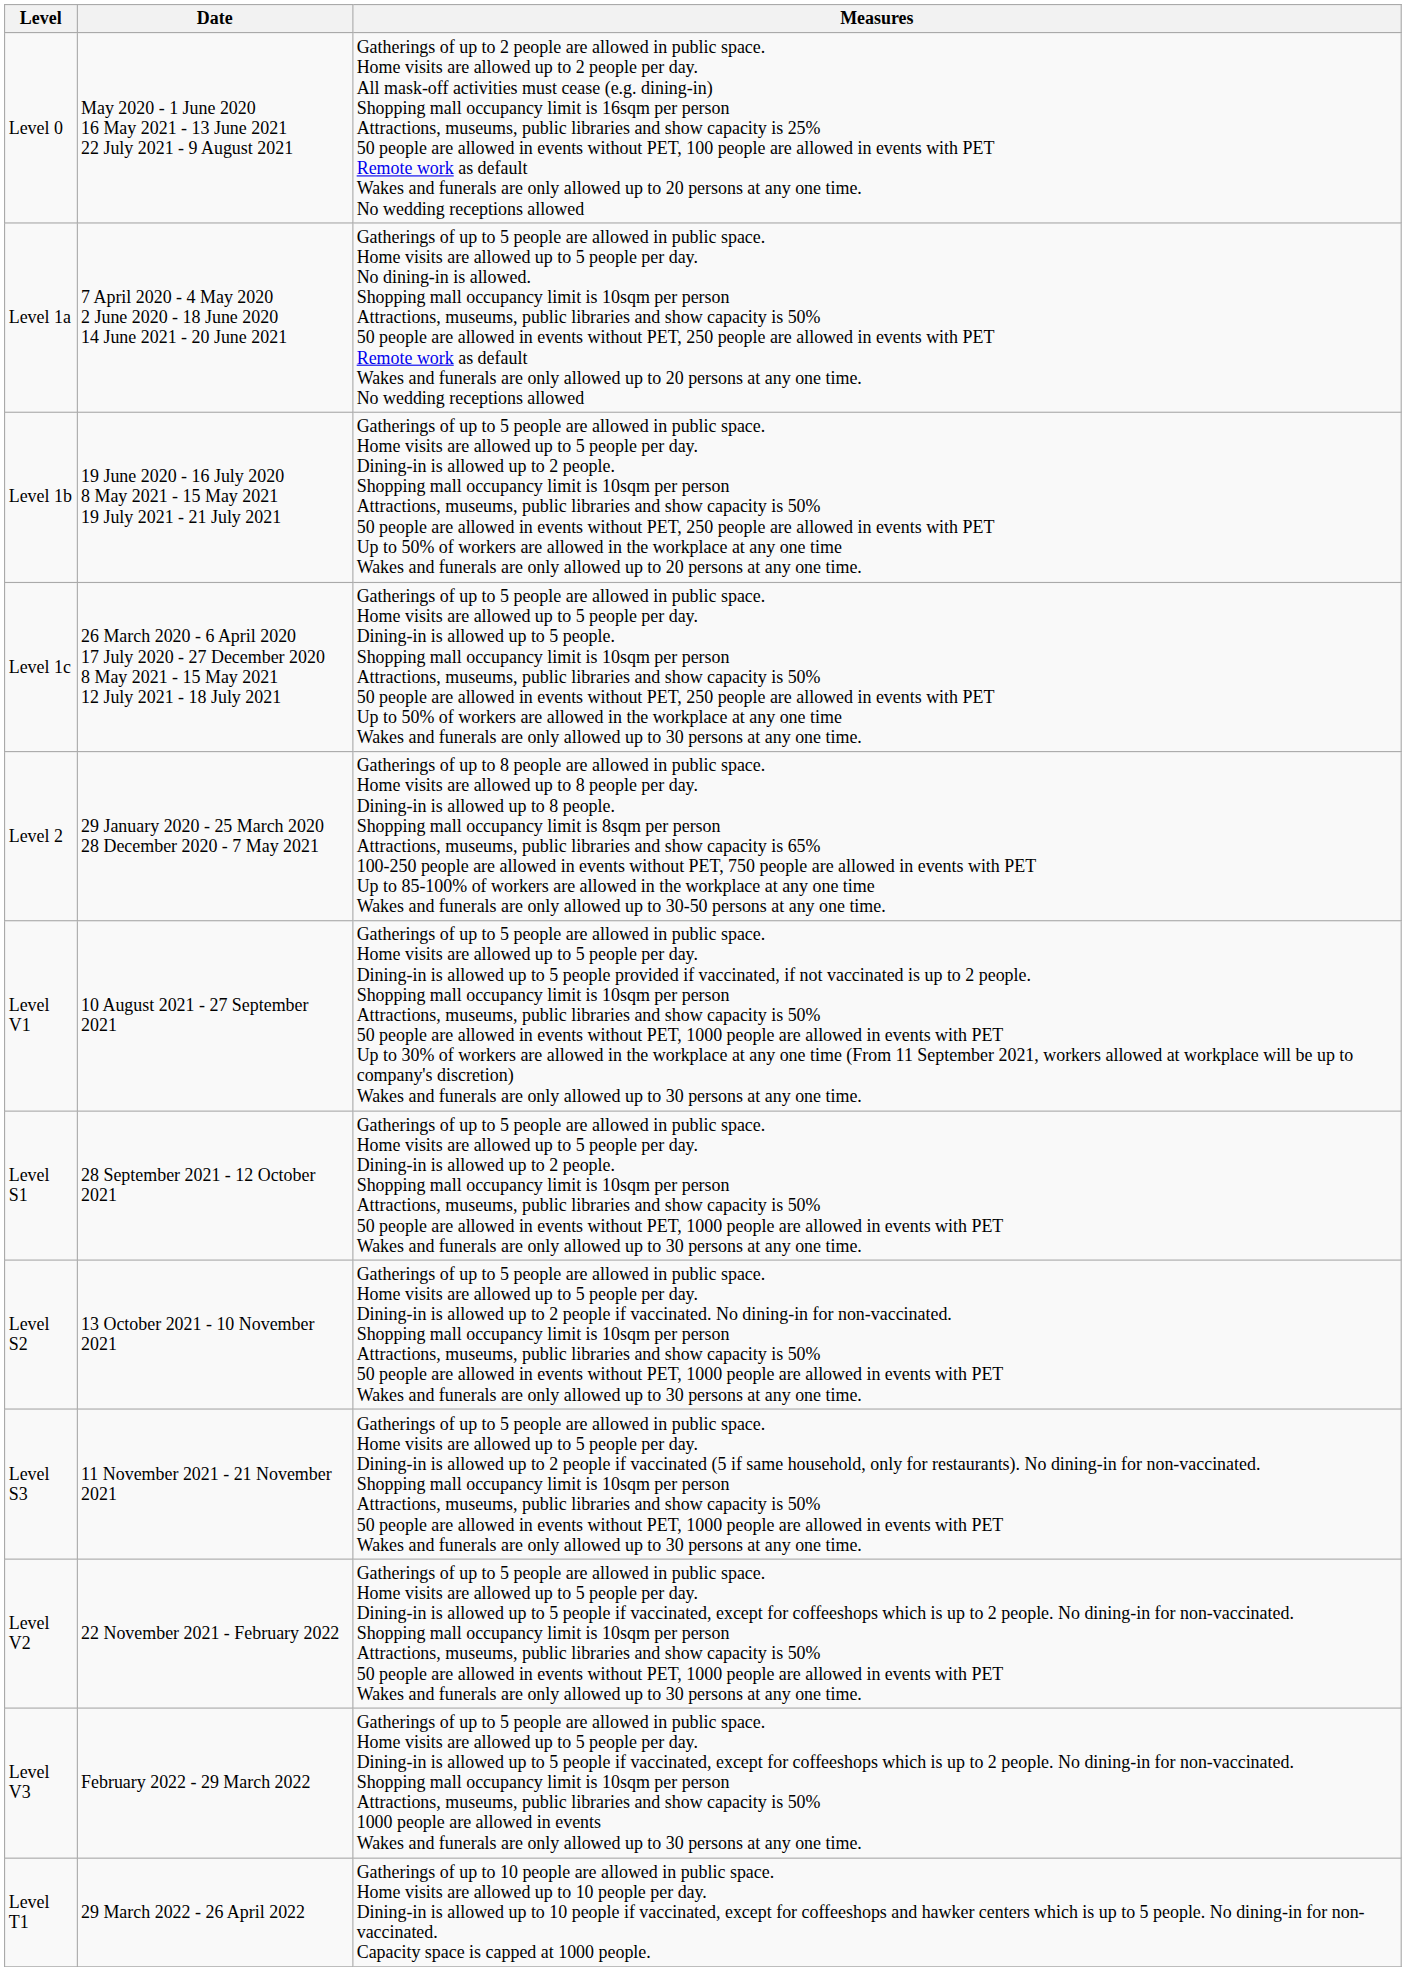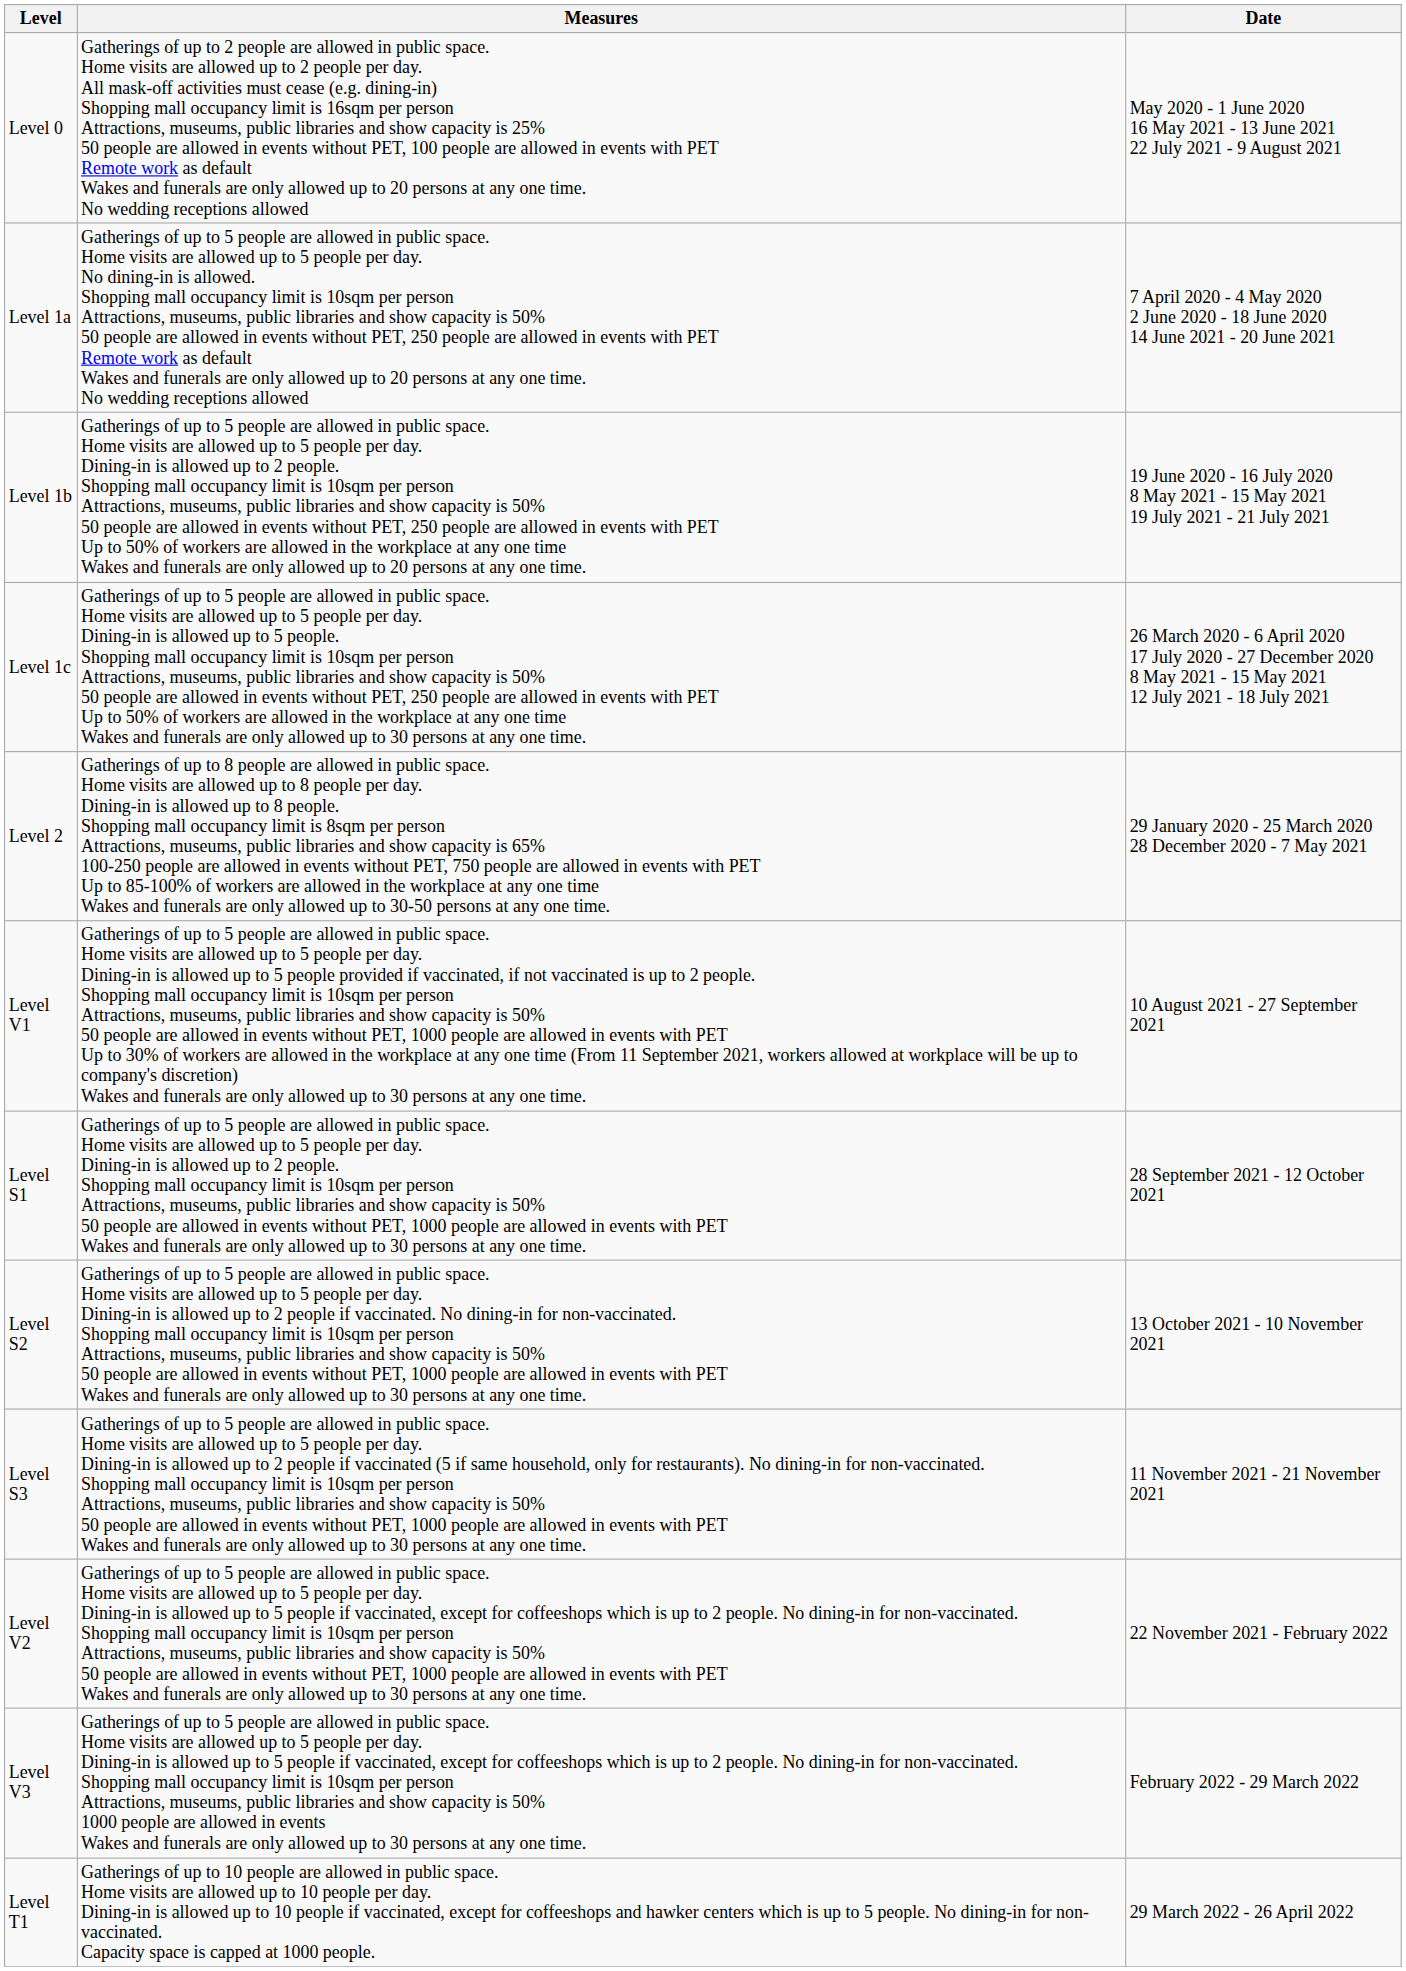 <table class="wikitable">
 <tr>
 <th>Level</th>
+<th>Measures</th>
 <th>Date</th>
-<th>Measures</th>
 </tr>
 <tr>
 <td>Level 0</td>
+<td>Gatherings of up to 2 people are allowed in public space.<br>Home visits are allowed up to 2 people per day.<br>All mask-off activities must cease (e.g. dining-in)<br>Shopping mall occupancy limit is 16sqm per person<br>Attractions, museums, public libraries and show capacity is 25%<br>50 people are allowed in events without PET, 100 people are allowed in events with PET<br><a href='#'>Remote work</a> as default<br>Wakes and funerals are only allowed up to 20 persons at any one time.<br>No wedding receptions allowed</td>
 <td>May 2020 - 1 June 2020<br>16 May 2021 - 13 June 2021<br>22 July 2021 - 9 August 2021</td>
-<td>Gatherings of up to 2 people are allowed in public space.<br>Home visits are allowed up to 2 people per day.<br>All mask-off activities must cease (e.g. dining-in)<br>Shopping mall occupancy limit is 16sqm per person<br>Attractions, museums, public libraries and show capacity is 25%<br>50 people are allowed in events without PET, 100 people are allowed in events with PET<br><a href='#'>Remote work</a> as default<br>Wakes and funerals are only allowed up to 20 persons at any one time.<br>No wedding receptions allowed</td>
 </tr>
 <tr>
 <td>Level 1a</td>
+<td>Gatherings of up to 5 people are allowed in public space.<br>Home visits are allowed up to 5 people per day.<br>No dining-in is allowed.<br>Shopping mall occupancy limit is 10sqm per person<br>Attractions, museums, public libraries and show capacity is 50%<br>50 people are allowed in events without PET, 250 people are allowed in events with PET<br><a href='#'>Remote work</a> as default<br>Wakes and funerals are only allowed up to 20 persons at any one time.<br>No wedding receptions allowed</td>
 <td>7 April 2020 - 4 May 2020<br>2 June 2020 - 18 June 2020<br>14 June 2021 - 20 June 2021</td>
-<td>Gatherings of up to 5 people are allowed in public space.<br>Home visits are allowed up to 5 people per day.<br>No dining-in is allowed.<br>Shopping mall occupancy limit is 10sqm per person<br>Attractions, museums, public libraries and show capacity is 50%<br>50 people are allowed in events without PET, 250 people are allowed in events with PET<br><a href='#'>Remote work</a> as default<br>Wakes and funerals are only allowed up to 20 persons at any one time.<br>No wedding receptions allowed</td>
 </tr>
 <tr>
 <td>Level 1b</td>
+<td>Gatherings of up to 5 people are allowed in public space.<br>Home visits are allowed up to 5 people per day.<br>Dining-in is allowed up to 2 people.<br>Shopping mall occupancy limit is 10sqm per person<br>Attractions, museums, public libraries and show capacity is 50%<br>50 people are allowed in events without PET, 250 people are allowed in events with PET<br>Up to 50% of workers are allowed in the workplace at any one time<br>Wakes and funerals are only allowed up to 20 persons at any one time.</td>
 <td>19 June 2020 - 16 July 2020<br>8 May 2021 - 15 May 2021<br>19 July 2021 - 21 July 2021</td>
-<td>Gatherings of up to 5 people are allowed in public space.<br>Home visits are allowed up to 5 people per day.<br>Dining-in is allowed up to 2 people.<br>Shopping mall occupancy limit is 10sqm per person<br>Attractions, museums, public libraries and show capacity is 50%<br>50 people are allowed in events without PET, 250 people are allowed in events with PET<br>Up to 50% of workers are allowed in the workplace at any one time<br>Wakes and funerals are only allowed up to 20 persons at any one time.</td>
 </tr>
 <tr>
 <td>Level 1c</td>
+<td>Gatherings of up to 5 people are allowed in public space.<br>Home visits are allowed up to 5 people per day.<br>Dining-in is allowed up to 5 people.<br>Shopping mall occupancy limit is 10sqm per person<br>Attractions, museums, public libraries and show capacity is 50%<br>50 people are allowed in events without PET, 250 people are allowed in events with PET<br>Up to 50% of workers are allowed in the workplace at any one time<br>Wakes and funerals are only allowed up to 30 persons at any one time.</td>
 <td>26 March 2020 - 6 April 2020<br>17 July 2020 - 27 December 2020<br>8 May 2021 - 15 May 2021<br>12 July 2021 - 18 July 2021</td>
-<td>Gatherings of up to 5 people are allowed in public space.<br>Home visits are allowed up to 5 people per day.<br>Dining-in is allowed up to 5 people.<br>Shopping mall occupancy limit is 10sqm per person<br>Attractions, museums, public libraries and show capacity is 50%<br>50 people are allowed in events without PET, 250 people are allowed in events with PET<br>Up to 50% of workers are allowed in the workplace at any one time<br>Wakes and funerals are only allowed up to 30 persons at any one time.</td>
 </tr>
 <tr>
 <td>Level 2</td>
+<td>Gatherings of up to 8 people are allowed in public space.<br>Home visits are allowed up to 8 people per day.<br>Dining-in is allowed up to 8 people.<br>Shopping mall occupancy limit is 8sqm per person<br>Attractions, museums, public libraries and show capacity is 65%<br>100-250 people are allowed in events without PET, 750 people are allowed in events with PET<br>Up to 85-100% of workers are allowed in the workplace at any one time<br>Wakes and funerals are only allowed up to 30-50 persons at any one time.</td>
 <td>29 January 2020 - 25 March 2020<br>28 December 2020 - 7 May 2021</td>
-<td>Gatherings of up to 8 people are allowed in public space.<br>Home visits are allowed up to 8 people per day.<br>Dining-in is allowed up to 8 people.<br>Shopping mall occupancy limit is 8sqm per person<br>Attractions, museums, public libraries and show capacity is 65%<br>100-250 people are allowed in events without PET, 750 people are allowed in events with PET<br>Up to 85-100% of workers are allowed in the workplace at any one time<br>Wakes and funerals are only allowed up to 30-50 persons at any one time.</td>
 </tr>
 <tr>
 <td>Level V1</td>
+<td>Gatherings of up to 5 people are allowed in public space.<br>Home visits are allowed up to 5 people per day.<br>Dining-in is allowed up to 5 people provided if vaccinated, if not vaccinated is up to 2 people.<br>Shopping mall occupancy limit is 10sqm per person<br>Attractions, museums, public libraries and show capacity is 50%<br>50 people are allowed in events without PET, 1000 people are allowed in events with PET<br>Up to 30% of workers are allowed in the workplace at any one time (From 11 September 2021, workers allowed at workplace will be up to company's discretion)<br>Wakes and funerals are only allowed up to 30 persons at any one time.</td>
 <td>10 August 2021 - 27 September 2021</td>
-<td>Gatherings of up to 5 people are allowed in public space.<br>Home visits are allowed up to 5 people per day.<br>Dining-in is allowed up to 5 people provided if vaccinated, if not vaccinated is up to 2 people.<br>Shopping mall occupancy limit is 10sqm per person<br>Attractions, museums, public libraries and show capacity is 50%<br>50 people are allowed in events without PET, 1000 people are allowed in events with PET<br>Up to 30% of workers are allowed in the workplace at any one time (From 11 September 2021, workers allowed at workplace will be up to company's discretion)<br>Wakes and funerals are only allowed up to 30 persons at any one time.</td>
 </tr>
 <tr>
 <td>Level S1</td>
+<td>Gatherings of up to 5 people are allowed in public space.<br>Home visits are allowed up to 5 people per day.<br>Dining-in is allowed up to 2 people.<br>Shopping mall occupancy limit is 10sqm per person<br>Attractions, museums, public libraries and show capacity is 50%<br>50 people are allowed in events without PET, 1000 people are allowed in events with PET<br>Wakes and funerals are only allowed up to 30 persons at any one time.</td>
 <td>28 September 2021 - 12 October 2021</td>
-<td>Gatherings of up to 5 people are allowed in public space.<br>Home visits are allowed up to 5 people per day.<br>Dining-in is allowed up to 2 people.<br>Shopping mall occupancy limit is 10sqm per person<br>Attractions, museums, public libraries and show capacity is 50%<br>50 people are allowed in events without PET, 1000 people are allowed in events with PET<br>Wakes and funerals are only allowed up to 30 persons at any one time.</td>
 </tr>
 <tr>
 <td>Level S2</td>
+<td>Gatherings of up to 5 people are allowed in public space.<br>Home visits are allowed up to 5 people per day.<br>Dining-in is allowed up to 2 people if vaccinated. No dining-in for non-vaccinated.<br>Shopping mall occupancy limit is 10sqm per person<br>Attractions, museums, public libraries and show capacity is 50%<br>50 people are allowed in events without PET, 1000 people are allowed in events with PET<br>Wakes and funerals are only allowed up to 30 persons at any one time.</td>
 <td>13 October 2021 - 10 November 2021</td>
-<td>Gatherings of up to 5 people are allowed in public space.<br>Home visits are allowed up to 5 people per day.<br>Dining-in is allowed up to 2 people if vaccinated. No dining-in for non-vaccinated.<br>Shopping mall occupancy limit is 10sqm per person<br>Attractions, museums, public libraries and show capacity is 50%<br>50 people are allowed in events without PET, 1000 people are allowed in events with PET<br>Wakes and funerals are only allowed up to 30 persons at any one time.</td>
 </tr>
 <tr>
 <td>Level S3</td>
+<td>Gatherings of up to 5 people are allowed in public space.<br>Home visits are allowed up to 5 people per day.<br>Dining-in is allowed up to 2 people if vaccinated (5 if same household, only for restaurants). No dining-in for non-vaccinated.<br>Shopping mall occupancy limit is 10sqm per person<br>Attractions, museums, public libraries and show capacity is 50%<br>50 people are allowed in events without PET, 1000 people are allowed in events with PET<br>Wakes and funerals are only allowed up to 30 persons at any one time.</td>
 <td>11 November 2021 - 21 November 2021</td>
-<td>Gatherings of up to 5 people are allowed in public space.<br>Home visits are allowed up to 5 people per day.<br>Dining-in is allowed up to 2 people if vaccinated (5 if same household, only for restaurants). No dining-in for non-vaccinated.<br>Shopping mall occupancy limit is 10sqm per person<br>Attractions, museums, public libraries and show capacity is 50%<br>50 people are allowed in events without PET, 1000 people are allowed in events with PET<br>Wakes and funerals are only allowed up to 30 persons at any one time.</td>
 </tr>
 <tr>
 <td>Level V2</td>
+<td>Gatherings of up to 5 people are allowed in public space.<br>Home visits are allowed up to 5 people per day.<br>Dining-in is allowed up to 5 people if vaccinated, except for coffeeshops which is up to 2 people. No dining-in for non-vaccinated.<br>Shopping mall occupancy limit is 10sqm per person<br>Attractions, museums, public libraries and show capacity is 50%<br>50 people are allowed in events without PET, 1000 people are allowed in events with PET<br>Wakes and funerals are only allowed up to 30 persons at any one time.</td>
 <td>22 November 2021 - February 2022</td>
-<td>Gatherings of up to 5 people are allowed in public space.<br>Home visits are allowed up to 5 people per day.<br>Dining-in is allowed up to 5 people if vaccinated, except for coffeeshops which is up to 2 people. No dining-in for non-vaccinated.<br>Shopping mall occupancy limit is 10sqm per person<br>Attractions, museums, public libraries and show capacity is 50%<br>50 people are allowed in events without PET, 1000 people are allowed in events with PET<br>Wakes and funerals are only allowed up to 30 persons at any one time.</td>
 </tr>
 <tr>
 <td>Level V3</td>
+<td>Gatherings of up to 5 people are allowed in public space.<br>Home visits are allowed up to 5 people per day.<br>Dining-in is allowed up to 5 people if vaccinated, except for coffeeshops which is up to 2 people. No dining-in for non-vaccinated.<br>Shopping mall occupancy limit is 10sqm per person<br>Attractions, museums, public libraries and show capacity is 50%<br>1000 people are allowed in events<br>Wakes and funerals are only allowed up to 30 persons at any one time.</td>
 <td>February 2022 - 29 March 2022</td>
-<td>Gatherings of up to 5 people are allowed in public space.<br>Home visits are allowed up to 5 people per day.<br>Dining-in is allowed up to 5 people if vaccinated, except for coffeeshops which is up to 2 people. No dining-in for non-vaccinated.<br>Shopping mall occupancy limit is 10sqm per person<br>Attractions, museums, public libraries and show capacity is 50%<br>1000 people are allowed in events<br>Wakes and funerals are only allowed up to 30 persons at any one time.</td>
 </tr>
 <tr>
 <td>Level T1</td>
+<td>Gatherings of up to 10 people are allowed in public space.<br>Home visits are allowed up to 10 people per day.<br>Dining-in is allowed up to 10 people if vaccinated, except for coffeeshops and hawker centers which is up to 5 people. No dining-in for non-vaccinated.<br>Capacity space is capped at 1000 people.</td>
 <td>29 March 2022 - 26 April 2022</td>
-<td>Gatherings of up to 10 people are allowed in public space.<br>Home visits are allowed up to 10 people per day.<br>Dining-in is allowed up to 10 people if vaccinated, except for coffeeshops and hawker centers which is up to 5 people. No dining-in for non-vaccinated.<br>Capacity space is capped at 1000 people.</td>
 </tr>
 </table>
